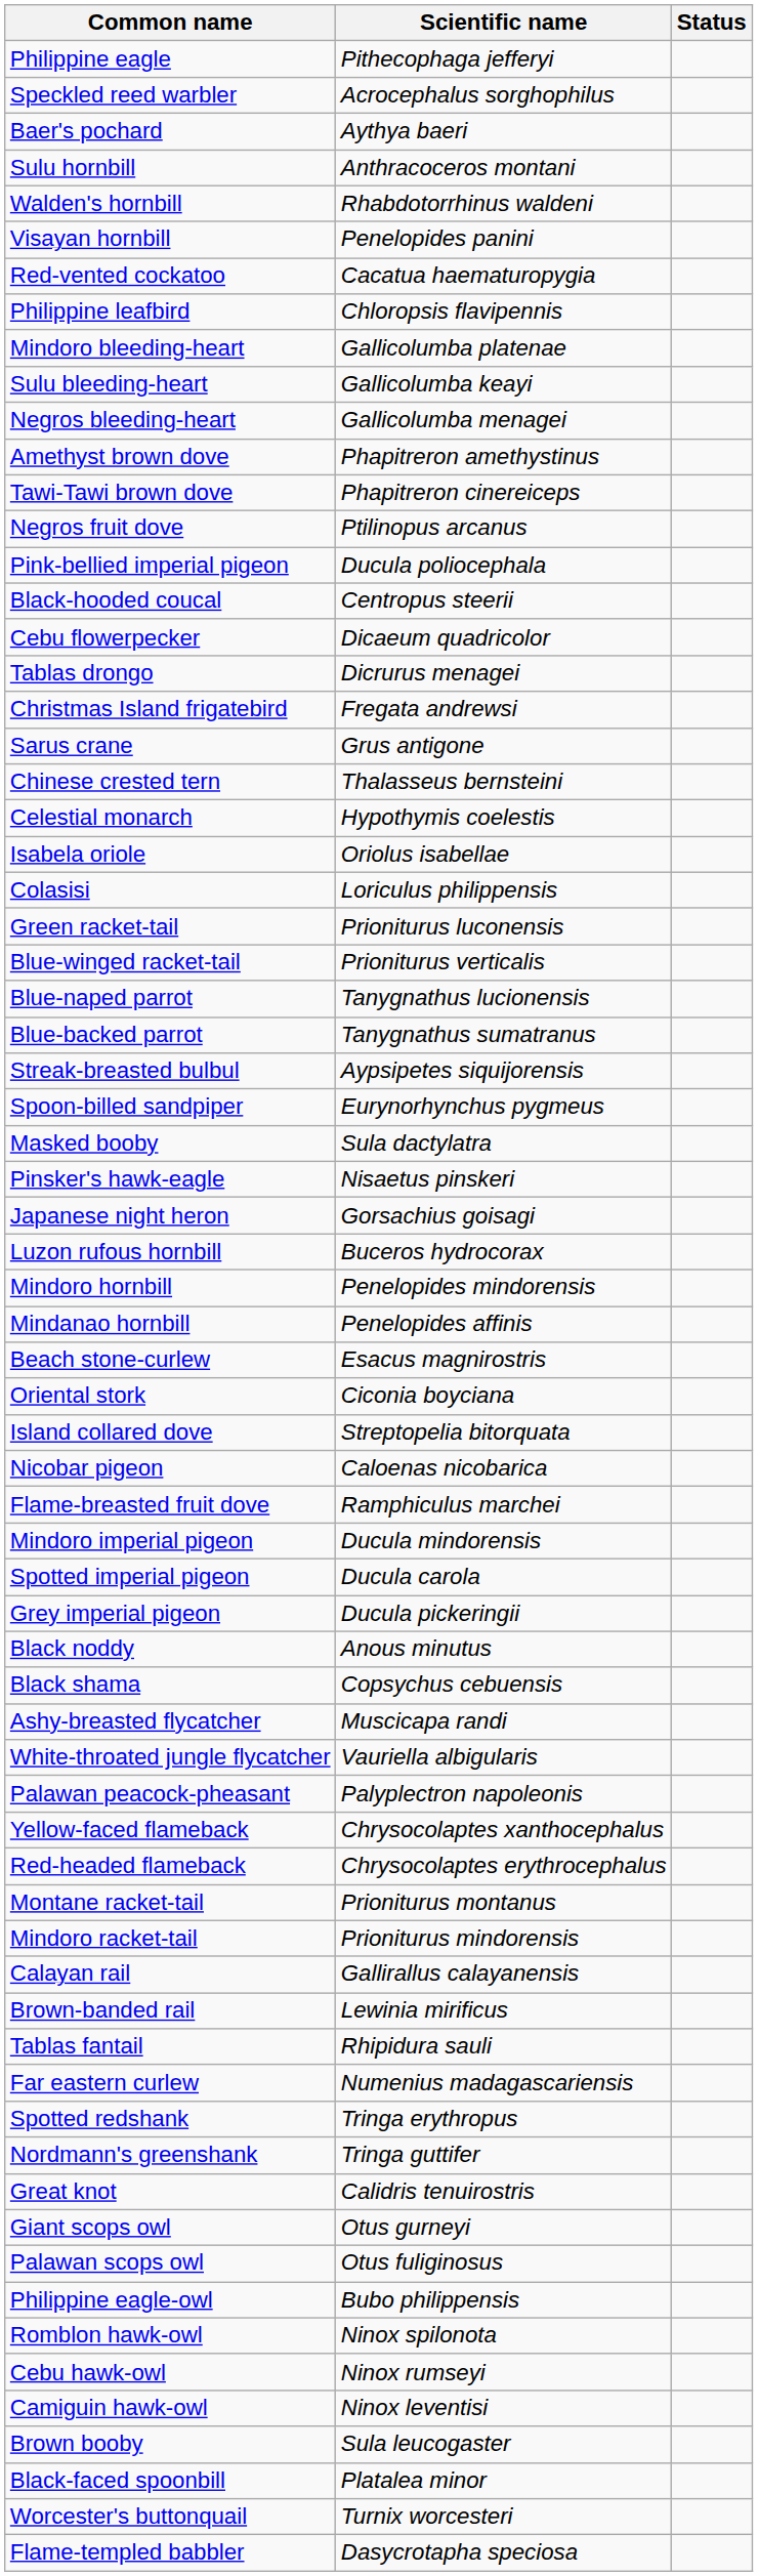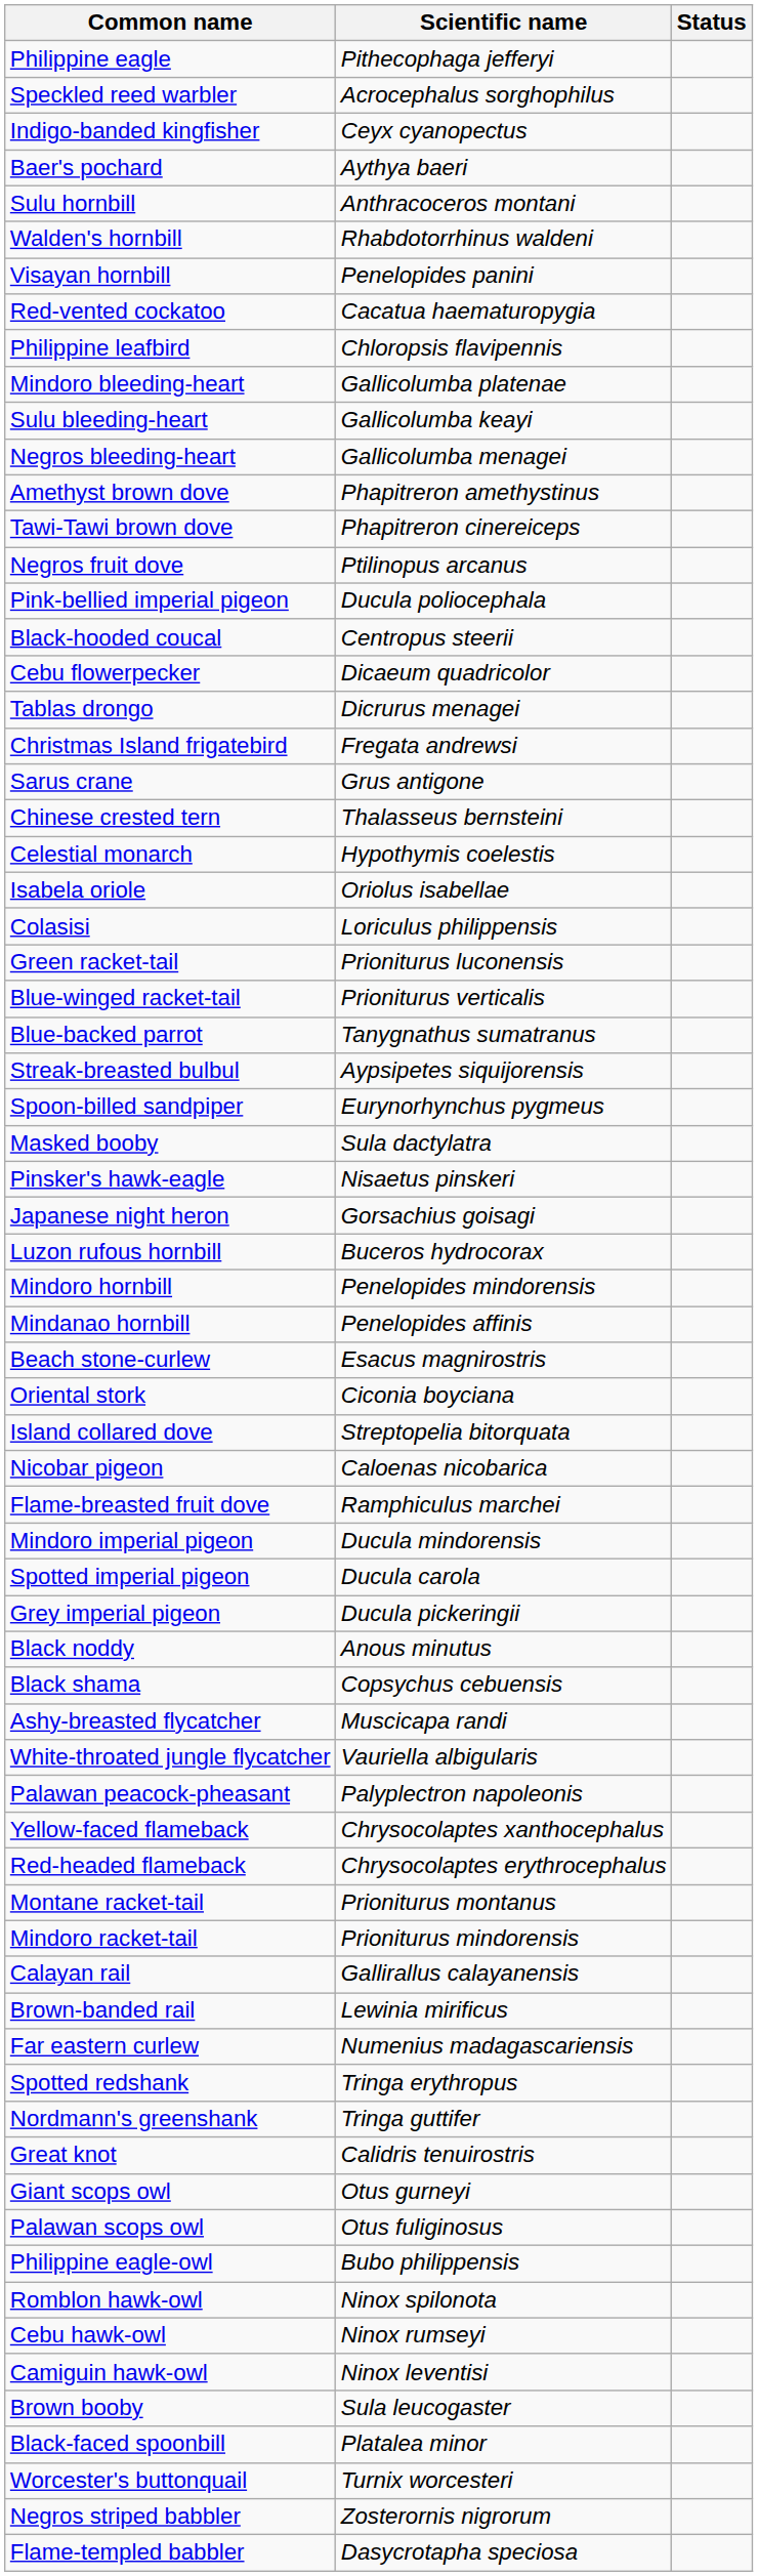 <table class="wikitable sortable">
 <tr>
 <th>Common name</th>
 <th>Scientific name</th>
 <th>Status</th>
 </tr>
 <tr>
 <td><a href='#'>Philippine eagle</a></td>
 <td><em>Pithecophaga jefferyi</em></td>
 <td align=center></td>
 </tr>
 <tr>
 <td><a href='#'>Speckled reed warbler</a></td>
 <td><em>Acrocephalus sorghophilus</em></td>
+<td align=center></td>
+</tr>
+<tr>
+<td><a href='#'>Indigo-banded kingfisher</a></td>
+<td><em>Ceyx cyanopectus</em></td>
 <td align=center></td>
 </tr>
 <tr>
 <td><a href='#'>Baer's pochard</a></td>
 <td><em>Aythya baeri</em></td>
 <td align=center></td>
 </tr>
 <tr>
 <td><a href='#'>Sulu hornbill</a></td>
 <td><em>Anthracoceros montani</em></td>
 <td align=center></td>
 </tr>
 <tr>
 <td><a href='#'>Walden's hornbill</a></td>
 <td><em>Rhabdotorrhinus waldeni </em></td>
 <td align=center></td>
 </tr>
 <tr>
 <td><a href='#'>Visayan hornbill</a></td>
 <td><em>Penelopides panini</em></td>
 <td align=center></td>
 </tr>
 <tr>
 <td><a href='#'>Red-vented cockatoo</a></td>
 <td><em>Cacatua haematuropygia</em></td>
 <td align=center></td>
 </tr>
 <tr>
 <td><a href='#'>Philippine leafbird</a></td>
 <td><em>Chloropsis flavipennis</em></td>
 <td align=center></td>
 </tr>
 <tr>
 <td><a href='#'>Mindoro bleeding-heart</a></td>
 <td><em>Gallicolumba platenae</em></td>
 <td align=center></td>
 </tr>
 <tr>
 <td><a href='#'>Sulu bleeding-heart</a></td>
 <td><em>Gallicolumba keayi</em></td>
 <td align=center></td>
 </tr>
 <tr>
 <td><a href='#'>Negros bleeding-heart</a></td>
 <td><em>Gallicolumba menagei</em></td>
 <td align=center></td>
 </tr>
 <tr>
 <td><a href='#'>Amethyst brown dove</a></td>
 <td><em>Phapitreron amethystinus</em></td>
 <td align=center></td>
 </tr>
 <tr>
 <td><a href='#'>Tawi-Tawi brown dove</a></td>
 <td><em>Phapitreron cinereiceps</em></td>
 <td align=center></td>
 </tr>
 <tr>
 <td><a href='#'>Negros fruit dove</a></td>
 <td><em>Ptilinopus arcanus</em></td>
 <td align=center></td>
 </tr>
 <tr>
 <td><a href='#'>Pink-bellied imperial pigeon</a></td>
 <td><em>Ducula poliocephala</em></td>
 <td align=center></td>
 </tr>
 <tr>
 <td><a href='#'>Black-hooded coucal</a></td>
 <td><em>Centropus steerii</em></td>
 <td align=center></td>
 </tr>
 <tr>
 <td><a href='#'>Cebu flowerpecker</a></td>
 <td><em>Dicaeum quadricolor</em></td>
 <td align=center></td>
 </tr>
 <tr>
 <td><a href='#'>Tablas drongo</a></td>
 <td><em>Dicrurus menagei</em></td>
 <td align=center></td>
 </tr>
 <tr>
 <td><a href='#'>Christmas Island frigatebird</a></td>
 <td><em>Fregata andrewsi</em></td>
 <td align=center></td>
 </tr>
 <tr>
 <td><a href='#'>Sarus crane</a></td>
 <td><em>Grus antigone</em></td>
 <td align=center></td>
 </tr>
 <tr>
 <td><a href='#'>Chinese crested tern</a></td>
 <td><em>Thalasseus bernsteini</em></td>
 <td align=center></td>
 </tr>
 <tr>
 <td><a href='#'>Celestial monarch</a></td>
 <td><em> Hypothymis coelestis</em></td>
 <td align=center></td>
 </tr>
 <tr>
 <td><a href='#'>Isabela oriole</a></td>
 <td><em>Oriolus isabellae</em></td>
 <td align=center></td>
 </tr>
 <tr>
 <td><a href='#'>Colasisi</a></td>
 <td><em>Loriculus philippensis</em></td>
 <td align=center></td>
 </tr>
 <tr>
 <td><a href='#'>Green racket-tail</a></td>
 <td><em>Prioniturus luconensis</em></td>
 <td align=center></td>
 </tr>
 <tr>
 <td><a href='#'>Blue-winged racket-tail</a></td>
 <td><em>Prioniturus verticalis</em></td>
-<td align=center></td>
-</tr>
-<tr>
-<td><a href='#'>Blue-naped parrot</a></td>
-<td><em>Tanygnathus lucionensis</em></td>
 <td align=center></td>
 </tr>
 <tr>
 <td><a href='#'>Blue-backed parrot</a></td>
 <td><em>Tanygnathus sumatranus</em></td>
 <td align=center></td>
 </tr>
 <tr>
 <td><a href='#'>Streak-breasted bulbul</a></td>
 <td><em>Aypsipetes siquijorensis</em></td>
 <td align=center></td>
 </tr>
 <tr>
 <td><a href='#'>Spoon-billed sandpiper</a></td>
 <td><em>Eurynorhynchus pygmeus</em></td>
 <td align=center></td>
 </tr>
 <tr>
 <td><a href='#'>Masked booby</a></td>
 <td><em>Sula dactylatra</em></td>
 <td align=center></td>
 </tr>
 <tr>
 <td><a href='#'>Pinsker's hawk-eagle</a></td>
 <td><em>Nisaetus pinskeri</em></td>
 <td align=center></td>
 </tr>
 <tr>
 <td><a href='#'>Japanese night heron</a></td>
 <td><em>Gorsachius goisagi</em></td>
 <td align=center></td>
 </tr>
 <tr>
 <td><a href='#'>Luzon rufous hornbill</a></td>
 <td><em>Buceros hydrocorax</em></td>
 <td align=center></td>
 </tr>
 <tr>
 <td><a href='#'>Mindoro hornbill</a></td>
 <td><em>Penelopides mindorensis</em></td>
 <td align=center></td>
 </tr>
 <tr>
 <td><a href='#'>Mindanao hornbill</a></td>
 <td><em>Penelopides affinis</em></td>
 <td align=center></td>
 </tr>
 <tr>
 <td><a href='#'>Beach stone-curlew</a></td>
 <td><em>Esacus magnirostris</em></td>
 <td align=center></td>
 </tr>
 <tr>
 <td><a href='#'>Oriental stork</a></td>
 <td><em>Ciconia boyciana</em></td>
 <td align=center></td>
 </tr>
 <tr>
 <td><a href='#'>Island collared dove</a></td>
 <td><em>Streptopelia bitorquata</em></td>
 <td align=center></td>
 </tr>
 <tr>
 <td><a href='#'>Nicobar pigeon</a></td>
 <td><em>Caloenas nicobarica</em></td>
 <td align=center></td>
 </tr>
 <tr>
 <td><a href='#'>Flame-breasted fruit dove</a></td>
 <td><em>Ramphiculus marchei</em></td>
 <td align=center></td>
 </tr>
 <tr>
 <td><a href='#'>Mindoro imperial pigeon</a></td>
 <td><em>Ducula mindorensis</em></td>
 <td align=center></td>
 </tr>
 <tr>
 <td><a href='#'>Spotted imperial pigeon</a></td>
 <td><em>Ducula carola</em></td>
 <td align=center></td>
 </tr>
 <tr>
 <td><a href='#'>Grey imperial pigeon</a></td>
 <td><em>Ducula pickeringii</em></td>
 <td align=center></td>
 </tr>
 <tr>
 <td><a href='#'>Black noddy</a></td>
 <td><em>Anous minutus</em></td>
 <td align=center></td>
 </tr>
 <tr>
 <td><a href='#'>Black shama</a></td>
 <td><em>Copsychus cebuensis</em></td>
 <td align=center></td>
 </tr>
 <tr>
 <td><a href='#'>Ashy-breasted flycatcher</a></td>
 <td><em>Muscicapa randi</em></td>
 <td align=center></td>
 </tr>
 <tr>
 <td><a href='#'>White-throated jungle flycatcher</a></td>
 <td><em>Vauriella albigularis</em></td>
 <td align=center></td>
 </tr>
 <tr>
 <td><a href='#'>Palawan peacock-pheasant</a></td>
 <td><em>Palyplectron napoleonis</em></td>
 <td align=center></td>
 </tr>
 <tr>
 <td><a href='#'>Yellow-faced flameback</a></td>
 <td><em>Chrysocolaptes xanthocephalus</em></td>
 <td align=center></td>
 </tr>
 <tr>
 <td><a href='#'>Red-headed flameback</a></td>
 <td><em>Chrysocolaptes erythrocephalus</em></td>
 <td align=center></td>
 </tr>
 <tr>
 <td><a href='#'>Montane racket-tail</a></td>
 <td><em>Prioniturus montanus</em></td>
 <td align=center></td>
 </tr>
 <tr>
 <td><a href='#'>Mindoro racket-tail</a></td>
 <td><em>Prioniturus mindorensis</em></td>
 <td align=center></td>
 </tr>
 <tr>
 <td><a href='#'>Calayan rail</a></td>
 <td><em>Gallirallus calayanensis</em></td>
 <td align=center></td>
 </tr>
 <tr>
 <td><a href='#'>Brown-banded rail</a></td>
 <td><em>Lewinia mirificus</em></td>
 <td align=center></td>
 </tr>
 <tr>
-<td><a href='#'>Tablas fantail</a></td>
-<td><em>Rhipidura sauli</em></td>
-<td align=center></td>
-</tr>
-<tr>
 <td><a href='#'>Far eastern curlew</a></td>
 <td><em>Numenius madagascariensis</em></td>
 <td align=center></td>
 </tr>
 <tr>
 <td><a href='#'>Spotted redshank</a></td>
 <td><em>Tringa erythropus</em></td>
 <td align=center></td>
 </tr>
 <tr>
 <td><a href='#'>Nordmann's greenshank</a></td>
 <td><em>Tringa guttifer</em></td>
 <td align=center></td>
 </tr>
 <tr>
 <td><a href='#'>Great knot</a></td>
 <td><em>Calidris tenuirostris</em></td>
 <td align=center></td>
 </tr>
 <tr>
 <td><a href='#'>Giant scops owl</a></td>
 <td><em>Otus gurneyi</em></td>
 <td align=center></td>
 </tr>
 <tr>
 <td><a href='#'>Palawan scops owl</a></td>
 <td><em>Otus fuliginosus</em></td>
 <td align=center></td>
 </tr>
 <tr>
 <td><a href='#'>Philippine eagle-owl</a></td>
 <td><em>Bubo philippensis</em></td>
 <td align=center></td>
 </tr>
 <tr>
 <td><a href='#'>Romblon hawk-owl</a></td>
 <td><em>Ninox spilonota</em></td>
 <td align=center></td>
 </tr>
 <tr>
 <td><a href='#'>Cebu hawk-owl</a></td>
 <td><em>Ninox rumseyi</em></td>
 <td align=center></td>
 </tr>
 <tr>
 <td><a href='#'>Camiguin hawk-owl</a></td>
 <td><em>Ninox leventisi</em></td>
 <td align=center></td>
 </tr>
 <tr>
 <td><a href='#'>Brown booby</a></td>
 <td><em>Sula leucogaster</em></td>
 <td align=center></td>
 </tr>
 <tr>
 <td><a href='#'>Black-faced spoonbill</a></td>
 <td><em>Platalea minor</em></td>
 <td align=center></td>
 </tr>
 <tr>
 <td><a href='#'>Worcester's buttonquail</a></td>
 <td><em>Turnix worcesteri</em></td>
 <td align=center></td>
 </tr>
 <tr>
+<td><a href='#'>Negros striped babbler</a></td>
+<td><em>Zosterornis nigrorum</em></td>
+<td align=center></td>
+</tr>
+<tr>
 <td><a href='#'>Flame-templed babbler</a></td>
 <td><em>Dasycrotapha speciosa</em></td>
 <td align=center></td>
 </tr>
 <tr>
 </tr>
 </table>
